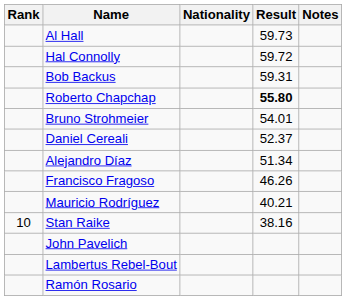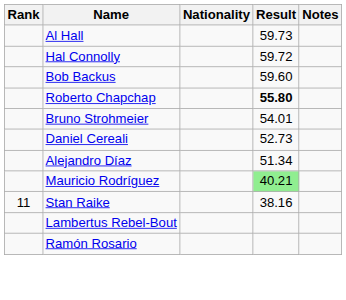 <table class="wikitable sortable" style="text-align:center">
 <tr>
 <th>Rank</th>
 <th>Name</th>
 <th>Nationality</th>
 <th>Result</th>
 <th>Notes</th>
 </tr>
 <tr>
 <td></td>
 <td align=left><a href='#'>Al Hall</a></td>
 <td align=left></td>
 <td>59.73</td>
 <td></td>
 </tr>
 <tr>
 <td></td>
 <td align=left><a href='#'>Hal Connolly</a></td>
 <td align=left></td>
 <td>59.72</td>
 <td></td>
 </tr>
 <tr>
 <td></td>
 <td align=left><a href='#'>Bob Backus</a></td>
 <td align=left></td>
-<td>59.31</td>
+<td>59.60</td>
 <td></td>
 </tr>
 <tr>
 <td></td>
 <td align=left><a href='#'>Roberto Chapchap</a></td>
 <td align=left></td>
 <td><strong>55.80</strong></td>
 <td></td>
 </tr>
 <tr>
 <td></td>
 <td align=left><a href='#'>Bruno Strohmeier</a></td>
 <td align=left></td>
 <td>54.01</td>
 <td></td>
 </tr>
 <tr>
 <td></td>
 <td align=left><a href='#'>Daniel Cereali</a></td>
 <td align=left></td>
-<td>52.37</td>
+<td>52.73</td>
 <td></td>
 </tr>
 <tr>
 <td></td>
 <td align=left><a href='#'>Alejandro Díaz</a></td>
 <td align=left></td>
 <td>51.34</td>
 <td></td>
 </tr>
 <tr>
 <td></td>
-<td align=left><a href='#'>Francisco Fragoso</a></td>
+<td align=left><a href='#'>Mauricio Rodríguez</a></td>
 <td align=left></td>
-<td>46.26</td>
+<td style="background: lightgreen;">40.21</td>
 <td></td>
 </tr>
 <tr>
-<td></td>
-<td align=left><a href='#'>Mauricio Rodríguez</a></td>
-<td align=left></td>
-<td>40.21</td>
-<td></td>
-</tr>
-<tr>
-<td>10</td>
+<td>11</td>
 <td align=left><a href='#'>Stan Raike</a></td>
 <td align=left></td>
 <td>38.16</td>
-<td></td>
-</tr>
-<tr>
-<td></td>
-<td align=left><a href='#'>John Pavelich</a></td>
-<td align=left></td>
-<td></td>
 <td></td>
 </tr>
 <tr>
 <td></td>
 <td align=left><a href='#'>Lambertus Rebel-Bout</a></td>
 <td align=left></td>
 <td></td>
 <td></td>
 </tr>
 <tr>
 <td></td>
 <td align=left><a href='#'>Ramón Rosario</a></td>
 <td align=left></td>
 <td></td>
 <td></td>
 </tr>
 </table>
